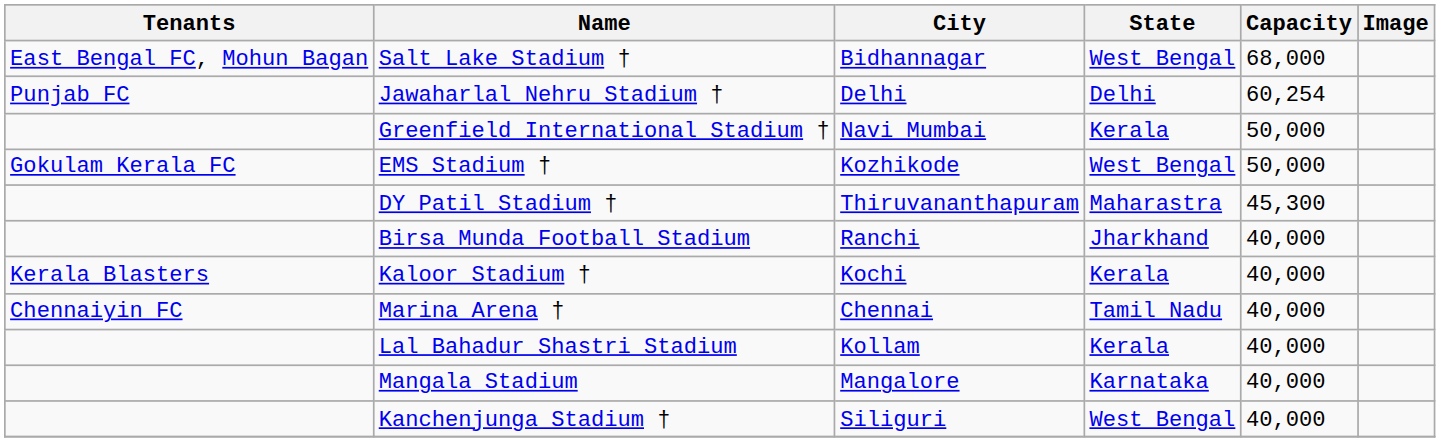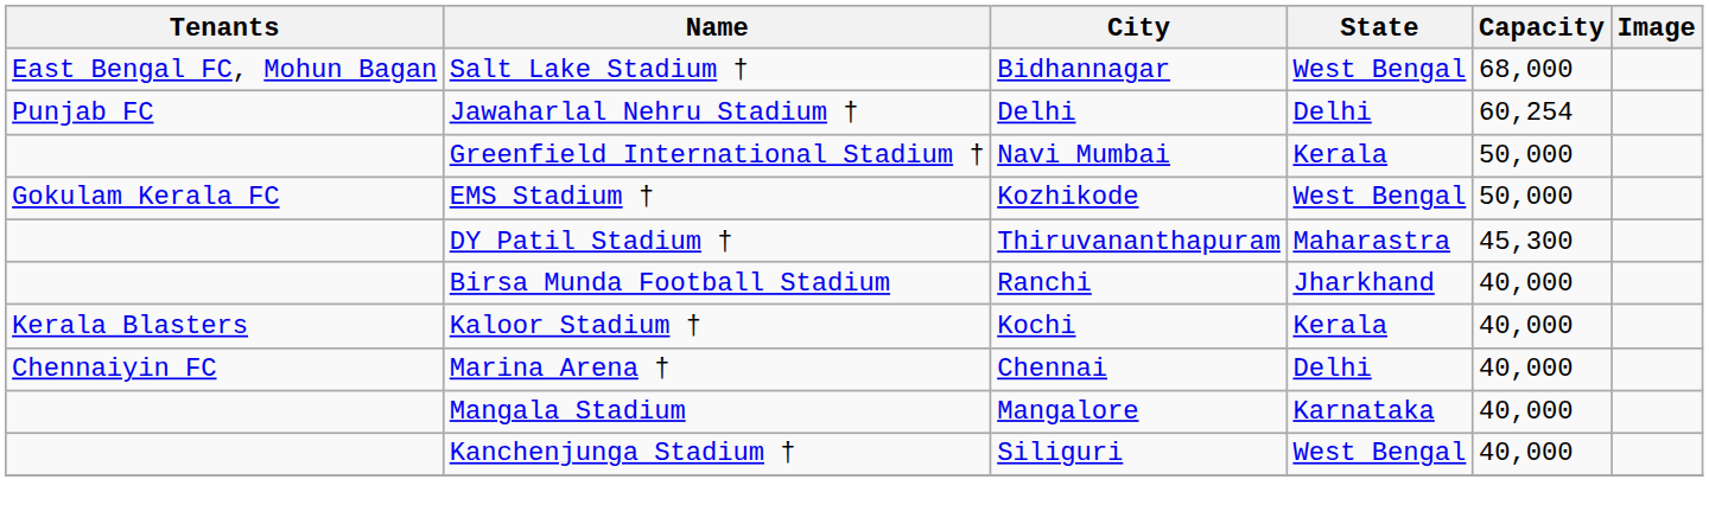 <table class="wikitable sortable collapsible static-row-numbers">
 <tr>
 <th>Tenants</th>
 <th>Name</th>
 <th>City</th>
 <th>State</th>
 <th>Capacity</th>
 <th>Image</th>
 </tr>
 <tr>
 <td><a href='#'>East Bengal FC</a>, <a href='#'>Mohun Bagan</a></td>
 <td><a href='#'>Salt Lake Stadium</a> †</td>
 <td><a href='#'>Bidhannagar</a></td>
 <td><a href='#'>West Bengal</a></td>
 <td>68,000</td>
 <td></td>
 </tr>
 <tr>
 <td><a href='#'>Punjab FC</a></td>
 <td><a href='#'>Jawaharlal Nehru Stadium</a> †</td>
 <td><a href='#'>Delhi</a></td>
 <td><a href='#'>Delhi</a></td>
 <td>60,254</td>
 <td></td>
 </tr>
 <tr>
 <td></td>
 <td><a href='#'>Greenfield International Stadium</a> †</td>
 <td><a href='#'>Navi Mumbai</a></td>
 <td><a href='#'>Kerala</a></td>
 <td>50,000</td>
 <td></td>
 </tr>
 <tr>
 <td><a href='#'>Gokulam Kerala FC</a></td>
 <td><a href='#'>EMS Stadium</a> †</td>
 <td><a href='#'>Kozhikode</a></td>
 <td><a href='#'>West Bengal</a></td>
 <td>50,000</td>
 <td></td>
 </tr>
 <tr>
 <td></td>
 <td><a href='#'>DY Patil Stadium</a> †</td>
 <td><a href='#'>Thiruvananthapuram</a></td>
 <td><a href='#'>Maharastra</a></td>
 <td>45,300</td>
 <td></td>
 </tr>
 <tr>
 <td></td>
 <td><a href='#'>Birsa Munda Football Stadium</a></td>
 <td><a href='#'>Ranchi</a></td>
 <td><a href='#'>Jharkhand</a></td>
 <td>40,000</td>
 <td></td>
 </tr>
 <tr>
 <td><a href='#'>Kerala Blasters</a></td>
 <td><a href='#'>Kaloor Stadium</a> †</td>
 <td><a href='#'>Kochi</a></td>
 <td><a href='#'>Kerala</a></td>
 <td>40,000</td>
 <td></td>
 </tr>
 <tr>
 <td><a href='#'>Chennaiyin FC</a></td>
 <td><a href='#'>Marina Arena</a> †</td>
 <td><a href='#'>Chennai</a></td>
-<td><a href='#'>Tamil Nadu</a></td>
-<td>40,000</td>
-<td></td>
-</tr>
-<tr>
-<td></td>
-<td><a href='#'>Lal Bahadur Shastri Stadium</a></td>
-<td><a href='#'>Kollam</a></td>
-<td><a href='#'>Kerala</a></td>
+<td><a href='#'>Delhi</a></td>
 <td>40,000</td>
 <td></td>
 </tr>
 <tr>
 <td></td>
 <td><a href='#'>Mangala Stadium</a></td>
 <td><a href='#'>Mangalore</a></td>
 <td><a href='#'>Karnataka</a></td>
 <td>40,000</td>
 <td></td>
 </tr>
 <tr>
 <td></td>
 <td><a href='#'>Kanchenjunga Stadium</a> †</td>
 <td><a href='#'>Siliguri</a></td>
 <td><a href='#'>West Bengal</a></td>
 <td>40,000</td>
 <td></td>
 </tr>
 <tr>
 </tr>
 </table>
